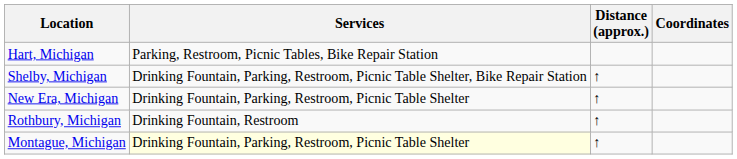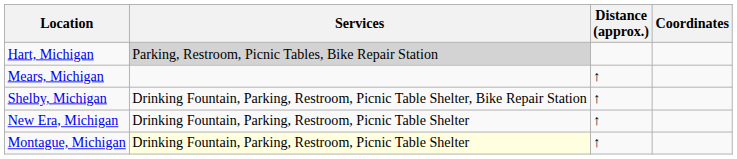 <table class="wikitable">
 <tr>
 <th>Location</th>
 <th>Services</th>
 <th>Distance<br> (approx.)</th>
 <th>Coordinates</th>
 </tr>
 <tr>
 <td><a href='#'>Hart, Michigan</a></td>
-<td>Parking, Restroom, Picnic Tables, Bike Repair Station</td>
+<td style="background: lightgrey;">Parking, Restroom, Picnic Tables, Bike Repair Station</td>
 <td></td>
+<td></td>
+</tr>
+<tr>
+<td><a href='#'>Mears, Michigan</a></td>
+<td></td>
+<td>↑ </td>
 <td></td>
 </tr>
 <tr>
 <td><a href='#'>Shelby, Michigan</a></td>
 <td>Drinking Fountain, Parking, Restroom, Picnic Table Shelter, Bike Repair Station</td>
 <td>↑ </td>
 <td></td>
 </tr>
 <tr>
 <td><a href='#'>New Era, Michigan</a></td>
 <td>Drinking Fountain, Parking, Restroom, Picnic Table Shelter</td>
 <td>↑ </td>
 <td></td>
 </tr>
 <tr>
-<td><a href='#'>Rothbury, Michigan</a></td>
-<td>Drinking Fountain, Restroom</td>
-<td>↑ </td>
-<td></td>
-</tr>
-<tr>
 <td><a href='#'>Montague, Michigan</a></td>
 <td style="background: lightyellow;">Drinking Fountain, Parking, Restroom, Picnic Table Shelter</td>
 <td>↑ </td>
 <td></td>
 </tr>
 </table>
